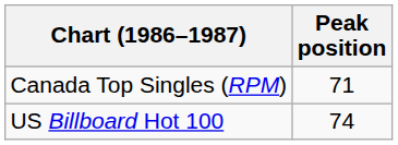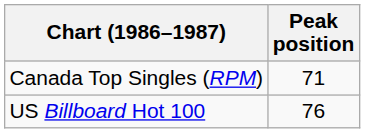 <table class="wikitable sortable">
 <tr>
 <th>Chart (1986–1987)</th>
 <th>Peak<br>position</th>
 </tr>
 <tr>
 <td>Canada Top Singles (<em><a href='#'>RPM</a></em>)</td>
 <td align="center">71</td>
 </tr>
 <tr>
 <td>US <a href='#'><em>Billboard</em> Hot 100</a></td>
-<td align="center">74</td>
+<td align="center">76</td>
 </tr>
 </table>
